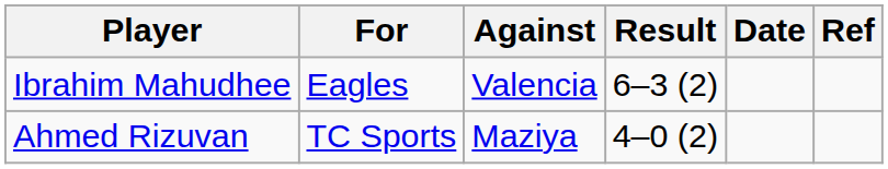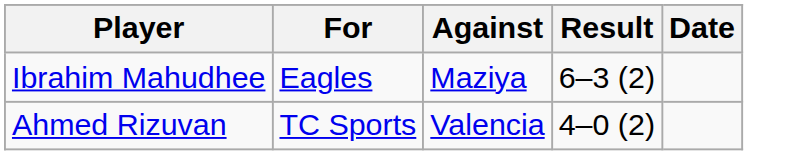 <table class="wikitable">
 <tr>
 <th>Player</th>
 <th>For</th>
 <th>Against</th>
 <th style="text-align:center">Result</th>
 <th>Date</th>
-<th>Ref</th>
 </tr>
 <tr>
 <td> <a href='#'>Ibrahim Mahudhee</a></td>
 <td><a href='#'>Eagles</a></td>
-<td><a href='#'>Valencia</a></td>
+<td><a href='#'>Maziya</a></td>
 <td style="text-align:center;">6–3 (2)</td>
-<td></td>
 <td></td>
 </tr>
 <tr>
 <td> <a href='#'>Ahmed Rizuvan</a></td>
 <td><a href='#'>TC Sports</a></td>
-<td><a href='#'>Maziya</a></td>
+<td><a href='#'>Valencia</a></td>
 <td style="text-align:center;">4–0 (2)</td>
-<td></td>
 <td></td>
 </tr>
 </table>
